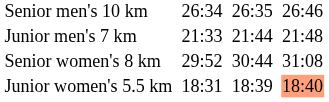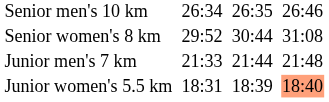 <table>
 <tr>
 <td>Senior men's 10 km</td>
 <td></td>
 <td>26:34</td>
 <td></td>
 <td>26:35</td>
 <td></td>
 <td>26:46</td>
 </tr>
 <tr>
+<td>Senior women's 8 km</td>
+<td></td>
+<td>29:52</td>
+<td></td>
+<td>30:44</td>
+<td></td>
+<td>31:08</td>
+</tr>
+<tr>
 <td>Junior men's 7 km</td>
 <td></td>
 <td>21:33</td>
 <td></td>
 <td>21:44</td>
 <td></td>
 <td>21:48</td>
-</tr>
-<tr>
-<td>Senior women's 8 km</td>
-<td></td>
-<td>29:52</td>
-<td></td>
-<td>30:44</td>
-<td></td>
-<td>31:08</td>
 </tr>
 <tr>
 <td>Junior women's 5.5 km</td>
 <td></td>
 <td>18:31</td>
 <td></td>
 <td>18:39</td>
 <td></td>
 <td style="background: lightsalmon;">18:40</td>
 </tr>
 </table>
